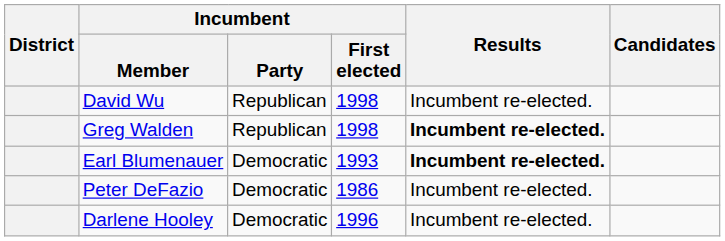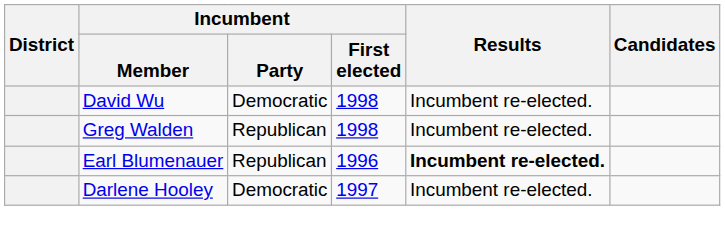 <table class="wikitable sortable">
 <tr>
 <th rowspan=2>District</th>
 <th colspan=3>Incumbent</th>
 <th rowspan=2>Results</th>
 <th rowspan=2 class="unsortable">Candidates</th>
 </tr>
 <tr valign=bottom>
 <th>Member</th>
 <th>Party</th>
 <th>First<br>elected</th>
 </tr>
 <tr>
 <th></th>
 <td><a href='#'>David Wu</a></td>
-<td>Republican</td>
+<td>Democratic</td>
 <td><a href='#'>1998</a></td>
 <td>Incumbent re-elected.</td>
 <td nowrap></td>
 </tr>
 <tr>
 <th></th>
 <td><a href='#'>Greg Walden</a></td>
 <td>Republican</td>
 <td><a href='#'>1998</a></td>
-<td><strong>Incumbent re-elected.</strong></td>
+<td>Incumbent re-elected.</td>
 <td nowrap></td>
 </tr>
 <tr>
 <th></th>
 <td><a href='#'>Earl Blumenauer</a></td>
-<td>Democratic</td>
-<td><a href='#'>1993</a></td>
+<td>Republican</td>
+<td><a href='#'>1996</a></td>
 <td><strong>Incumbent re-elected.</strong></td>
-<td nowrap></td>
-</tr>
-<tr>
-<th></th>
-<td><a href='#'>Peter DeFazio</a></td>
-<td>Democratic</td>
-<td><a href='#'>1986</a></td>
-<td>Incumbent re-elected.</td>
 <td nowrap></td>
 </tr>
 <tr>
 <th></th>
 <td><a href='#'>Darlene Hooley</a></td>
 <td>Democratic</td>
-<td><a href='#'>1996</a></td>
+<td><a href='#'>1997</a></td>
 <td>Incumbent re-elected.</td>
 <td nowrap></td>
 </tr>
 </table>
